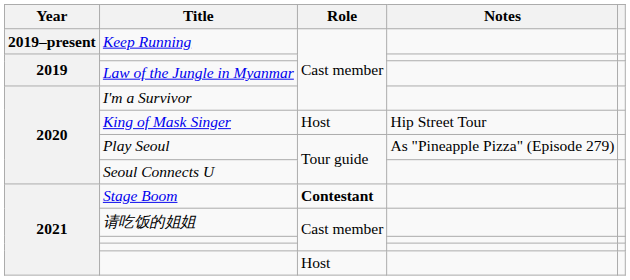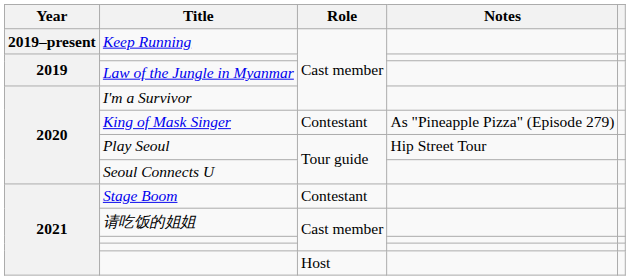 <table class="wikitable plainrowheaders sortable">
 <tr>
 <th scope="col">Year</th>
 <th scope="col">Title</th>
 <th scope="col">Role</th>
 <th scope="col">Notes</th>
 <th scope="col" class="unsortable"></th>
 </tr>
 <tr>
 <th scope="row">2019–present</th>
 <td><em><a href='#'>Keep Running</a></em></td>
 <td rowspan="4">Cast member</td>
 <td></td>
 <td style="text-align:center"></td>
 </tr>
 <tr>
 <th scope="row" rowspan="2">2019</th>
 <td><em></em></td>
 <td></td>
 <td style="text-align:center"></td>
 </tr>
 <tr>
 <td><em><a href='#'>Law of the Jungle in Myanmar</a></em></td>
 <td></td>
 <td style="text-align:center"></td>
 </tr>
 <tr>
 <th scope="row" rowspan="4">2020</th>
 <td><em>I'm a Survivor</em></td>
 <td></td>
 <td style="text-align:center"></td>
 </tr>
 <tr>
 <td><em><a href='#'>King of Mask Singer</a></em></td>
-<td>Host</td>
-<td>Hip Street Tour</td>
+<td>Contestant</td>
+<td>As "Pineapple Pizza" (Episode 279)</td>
 <td style="text-align:center"></td>
 </tr>
 <tr>
 <td><em>Play Seoul</em></td>
 <td rowspan="2">Tour guide</td>
-<td>As "Pineapple Pizza" (Episode 279)</td>
+<td>Hip Street Tour</td>
 <td style="text-align:center"></td>
 </tr>
 <tr>
 <td><em>Seoul Connects U</em></td>
 <td></td>
 <td style="text-align:center"></td>
 </tr>
 <tr>
 <th scope="row" rowspan="5">2021</th>
 <td><em><a href='#'>Stage Boom</a></em></td>
-<td><strong>Contestant</strong></td>
+<td>Contestant</td>
 <td></td>
 <td style="text-align:center"></td>
 </tr>
 <tr>
 <td><em>请吃饭的姐姐</em></td>
 <td rowspan="3">Cast member</td>
 <td></td>
 <td style="text-align:center"></td>
 </tr>
 <tr>
 <td><em></em></td>
 <td></td>
 <td style="text-align:center"></td>
 </tr>
 <tr>
 <td><em></em></td>
 <td></td>
 <td style="text-align:center"></td>
 </tr>
 <tr>
 <td><em></em></td>
 <td>Host</td>
 <td></td>
 <td style="text-align:center"></td>
 </tr>
 </table>
